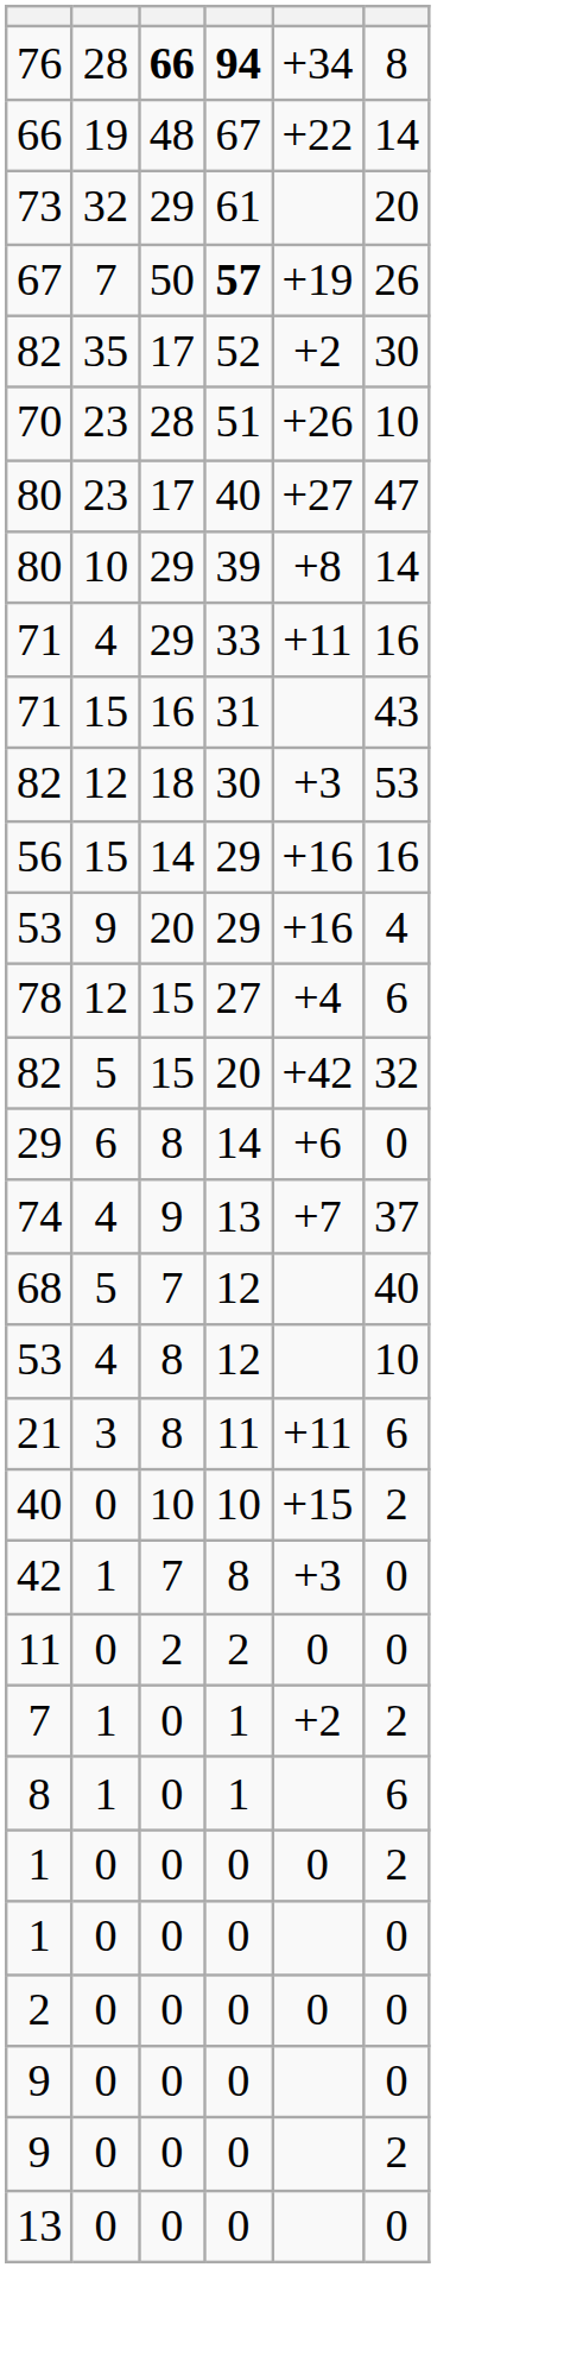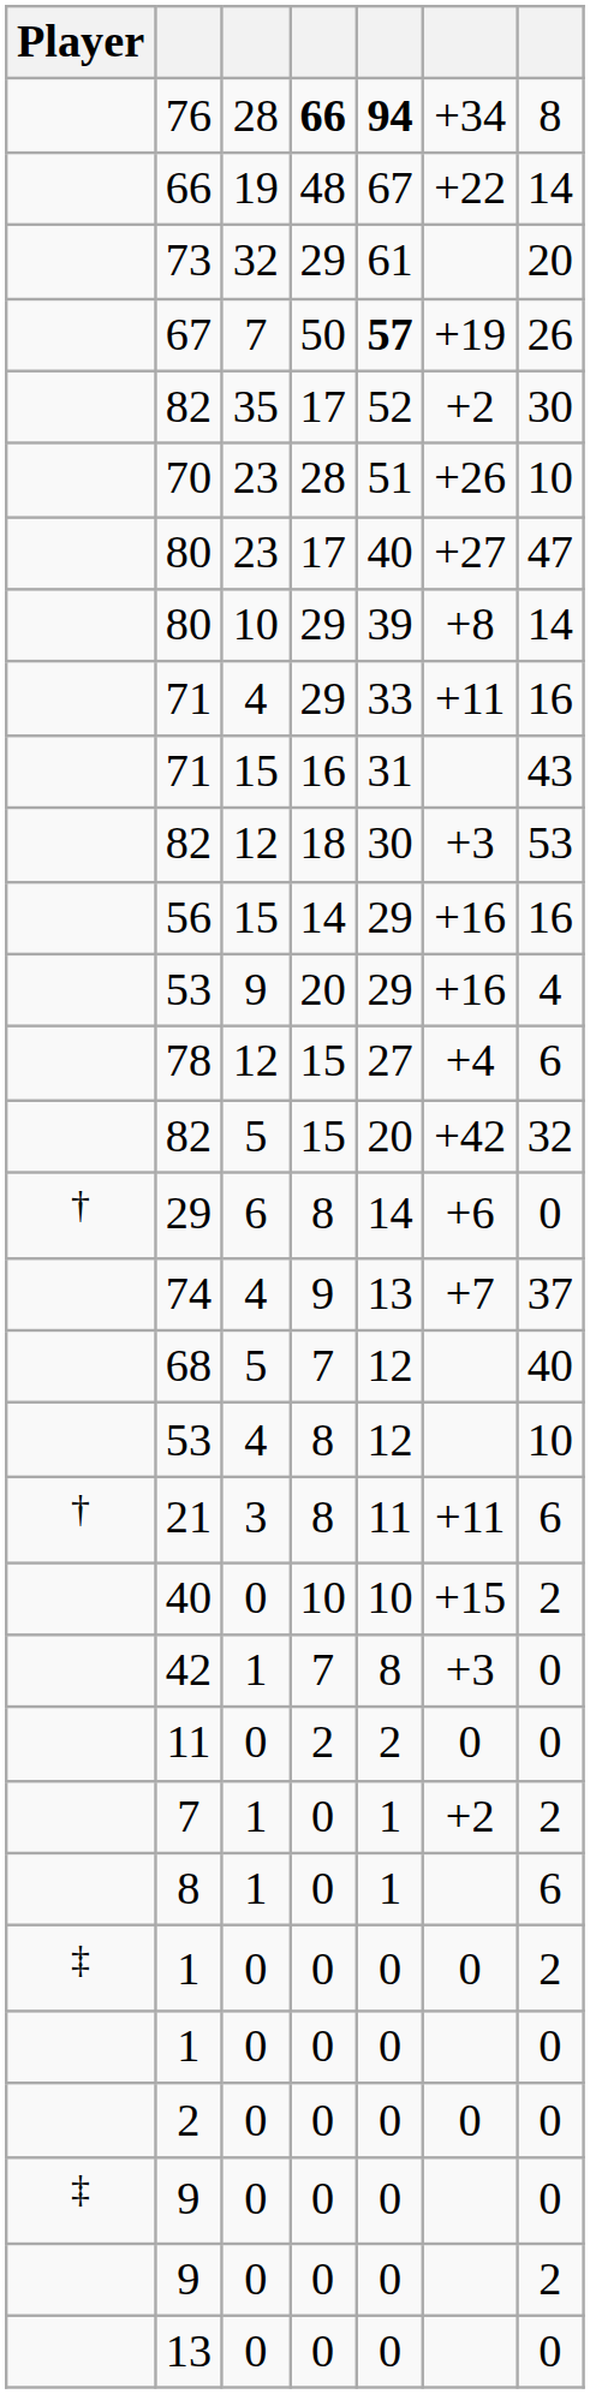 <table class="wikitable sortable" style="text-align:center;">
 <tr>
+<th>Player</th>
 <th></th>
 <th></th>
 <th></th>
 <th></th>
 <th data-sort-type="number"></th>
 <th></th>
 </tr>
 <tr>
+<td></td>
 <td>76</td>
 <td>28</td>
 <td><span><strong>66</strong></span></td>
 <td><span><strong>94</strong></span></td>
 <td>+34</td>
 <td>8</td>
 </tr>
 <tr>
+<td></td>
 <td>66</td>
 <td>19</td>
 <td>48</td>
 <td>67</td>
 <td>+22</td>
 <td>14</td>
 </tr>
 <tr>
+<td></td>
 <td>73</td>
 <td>32</td>
 <td>29</td>
 <td>61</td>
 <td></td>
 <td>20</td>
 </tr>
 <tr>
+<td></td>
 <td>67</td>
 <td>7</td>
 <td>50</td>
 <td><span><strong>57</strong></span></td>
 <td>+19</td>
 <td>26</td>
 </tr>
 <tr>
+<td></td>
 <td>82</td>
 <td>35</td>
 <td>17</td>
 <td>52</td>
 <td>+2</td>
 <td>30</td>
 </tr>
 <tr>
+<td></td>
 <td>70</td>
 <td>23</td>
 <td>28</td>
 <td>51</td>
 <td>+26</td>
 <td>10</td>
 </tr>
 <tr>
+<td></td>
 <td>80</td>
 <td>23</td>
 <td>17</td>
 <td>40</td>
 <td>+27</td>
 <td>47</td>
 </tr>
 <tr>
+<td></td>
 <td>80</td>
 <td>10</td>
 <td>29</td>
 <td>39</td>
 <td>+8</td>
 <td>14</td>
 </tr>
 <tr>
+<td></td>
 <td>71</td>
 <td>4</td>
 <td>29</td>
 <td>33</td>
 <td>+11</td>
 <td>16</td>
 </tr>
 <tr>
+<td></td>
 <td>71</td>
 <td>15</td>
 <td>16</td>
 <td>31</td>
 <td></td>
 <td>43</td>
 </tr>
 <tr>
+<td></td>
 <td>82</td>
 <td>12</td>
 <td>18</td>
 <td>30</td>
 <td>+3</td>
 <td>53</td>
 </tr>
 <tr>
+<td></td>
 <td>56</td>
 <td>15</td>
 <td>14</td>
 <td>29</td>
 <td>+16</td>
 <td>16</td>
 </tr>
 <tr>
+<td></td>
 <td>53</td>
 <td>9</td>
 <td>20</td>
 <td>29</td>
 <td>+16</td>
 <td>4</td>
 </tr>
 <tr>
+<td></td>
 <td>78</td>
 <td>12</td>
 <td>15</td>
 <td>27</td>
 <td>+4</td>
 <td>6</td>
 </tr>
 <tr>
+<td></td>
 <td>82</td>
 <td>5</td>
 <td>15</td>
 <td>20</td>
 <td>+42</td>
 <td>32</td>
 </tr>
 <tr>
+<td><sup>†</sup></td>
 <td>29</td>
 <td>6</td>
 <td>8</td>
 <td>14</td>
 <td>+6</td>
 <td>0</td>
 </tr>
 <tr>
+<td></td>
 <td>74</td>
 <td>4</td>
 <td>9</td>
 <td>13</td>
 <td>+7</td>
 <td>37</td>
 </tr>
 <tr>
+<td></td>
 <td>68</td>
 <td>5</td>
 <td>7</td>
 <td>12</td>
 <td></td>
 <td>40</td>
 </tr>
 <tr>
+<td></td>
 <td>53</td>
 <td>4</td>
 <td>8</td>
 <td>12</td>
 <td></td>
 <td>10</td>
 </tr>
 <tr>
+<td><sup>†</sup></td>
 <td>21</td>
 <td>3</td>
 <td>8</td>
 <td>11</td>
 <td>+11</td>
 <td>6</td>
 </tr>
 <tr>
+<td></td>
 <td>40</td>
 <td>0</td>
 <td>10</td>
 <td>10</td>
 <td>+15</td>
 <td>2</td>
 </tr>
 <tr>
+<td></td>
 <td>42</td>
 <td>1</td>
 <td>7</td>
 <td>8</td>
 <td>+3</td>
 <td>0</td>
 </tr>
 <tr>
+<td></td>
 <td>11</td>
 <td>0</td>
 <td>2</td>
 <td>2</td>
 <td>0</td>
 <td>0</td>
 </tr>
 <tr>
+<td></td>
 <td>7</td>
 <td>1</td>
 <td>0</td>
 <td>1</td>
 <td>+2</td>
 <td>2</td>
 </tr>
 <tr>
+<td></td>
 <td>8</td>
 <td>1</td>
 <td>0</td>
 <td>1</td>
 <td></td>
 <td>6</td>
 </tr>
 <tr>
+<td><sup>‡</sup></td>
 <td>1</td>
 <td>0</td>
 <td>0</td>
 <td>0</td>
 <td>0</td>
 <td>2</td>
 </tr>
 <tr>
+<td></td>
 <td>1</td>
 <td>0</td>
 <td>0</td>
 <td>0</td>
 <td></td>
 <td>0</td>
 </tr>
 <tr>
+<td></td>
 <td>2</td>
 <td>0</td>
 <td>0</td>
 <td>0</td>
 <td>0</td>
 <td>0</td>
 </tr>
 <tr>
+<td><sup>‡</sup></td>
 <td>9</td>
 <td>0</td>
 <td>0</td>
 <td>0</td>
 <td></td>
 <td>0</td>
 </tr>
 <tr>
+<td></td>
 <td>9</td>
 <td>0</td>
 <td>0</td>
 <td>0</td>
 <td></td>
 <td>2</td>
 </tr>
 <tr>
+<td></td>
 <td>13</td>
 <td>0</td>
 <td>0</td>
 <td>0</td>
 <td></td>
 <td>0</td>
 </tr>
 </table>
